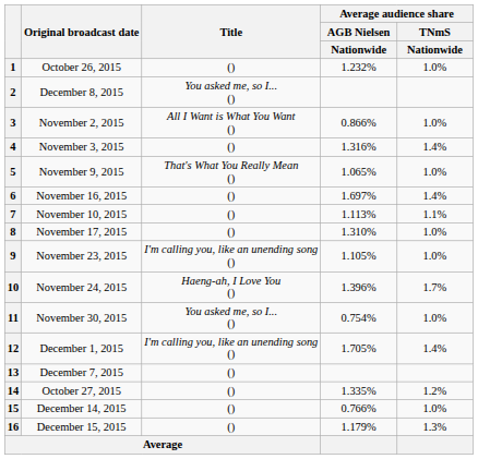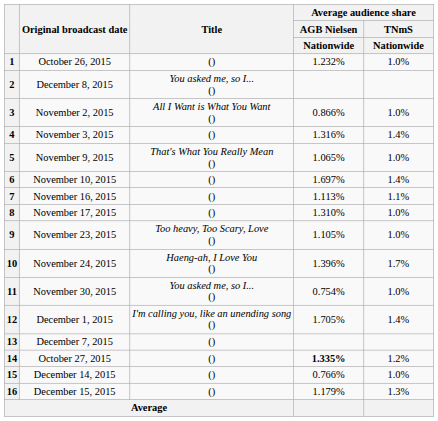 <table class=wikitable style="text-align:center">
 <tr>
 <th rowspan="3"></th>
 <th rowspan="3">Original broadcast date</th>
 <th rowspan="3">Title</th>
 <th colspan="2">Average audience share</th>
 </tr>
 <tr>
 <th>AGB Nielsen</th>
 <th>TNmS</th>
 </tr>
 <tr>
 <th width="100">Nationwide</th>
 <th width="100">Nationwide</th>
 </tr>
 <tr>
 <th>1</th>
 <td>October 26, 2015</td>
 <td>()</td>
 <td>1.232%</td>
 <td>1.0%</td>
 </tr>
 <tr>
 <th>2</th>
 <td>December 8, 2015</td>
 <td><em>You asked me, so I...</em><br>()</td>
 <td></td>
 <td></td>
 </tr>
 <tr>
 <th>3</th>
 <td>November 2, 2015</td>
 <td><em>All I Want is What You Want</em><br>()</td>
 <td>0.866%</td>
 <td>1.0%</td>
 </tr>
 <tr>
 <th>4</th>
 <td>November 3, 2015</td>
 <td>()</td>
 <td>1.316%</td>
 <td>1.4%</td>
 </tr>
 <tr>
 <th>5</th>
 <td>November 9, 2015</td>
 <td><em>That's What You Really Mean</em><br>()</td>
 <td>1.065%</td>
 <td>1.0%</td>
 </tr>
 <tr>
 <th>6</th>
-<td>November 16, 2015</td>
+<td>November 10, 2015</td>
 <td>()</td>
 <td>1.697%</td>
 <td>1.4%</td>
 </tr>
 <tr>
 <th>7</th>
-<td>November 10, 2015</td>
+<td>November 16, 2015</td>
 <td>()</td>
 <td>1.113%</td>
 <td>1.1%</td>
 </tr>
 <tr>
 <th>8</th>
 <td>November 17, 2015</td>
 <td>()</td>
 <td>1.310%</td>
 <td>1.0%</td>
 </tr>
 <tr>
 <th>9</th>
 <td>November 23, 2015</td>
-<td><em>I'm calling you, like an unending song</em><br>()</td>
+<td><em>Too heavy, Too Scary, Love</em><br>()</td>
 <td>1.105%</td>
 <td>1.0%</td>
 </tr>
 <tr>
 <th>10</th>
 <td>November 24, 2015</td>
 <td><em>Haeng-ah, I Love You</em><br>()</td>
 <td>1.396%</td>
 <td>1.7%</td>
 </tr>
 <tr>
 <th>11</th>
 <td>November 30, 2015</td>
 <td><em>You asked me, so I...</em><br>()</td>
 <td>0.754%</td>
 <td>1.0%</td>
 </tr>
 <tr>
 <th>12</th>
 <td>December 1, 2015</td>
 <td><em>I'm calling you, like an unending song</em><br>()</td>
 <td>1.705%</td>
 <td>1.4%</td>
 </tr>
 <tr>
 <th>13</th>
 <td>December 7, 2015</td>
 <td>()</td>
 <td></td>
 <td></td>
 </tr>
 <tr>
 <th>14</th>
 <td>October 27, 2015</td>
 <td>()</td>
-<td>1.335%</td>
+<td><strong>1.335%</strong></td>
 <td>1.2%</td>
 </tr>
 <tr>
 <th>15</th>
 <td>December 14, 2015</td>
 <td>()</td>
 <td>0.766%</td>
 <td>1.0%</td>
 </tr>
 <tr>
 <th>16</th>
 <td>December 15, 2015</td>
 <td>()</td>
 <td>1.179%</td>
 <td>1.3%</td>
 </tr>
 <tr>
 <th colspan="3">Average</th>
 <th></th>
 <th></th>
 </tr>
 </table>
